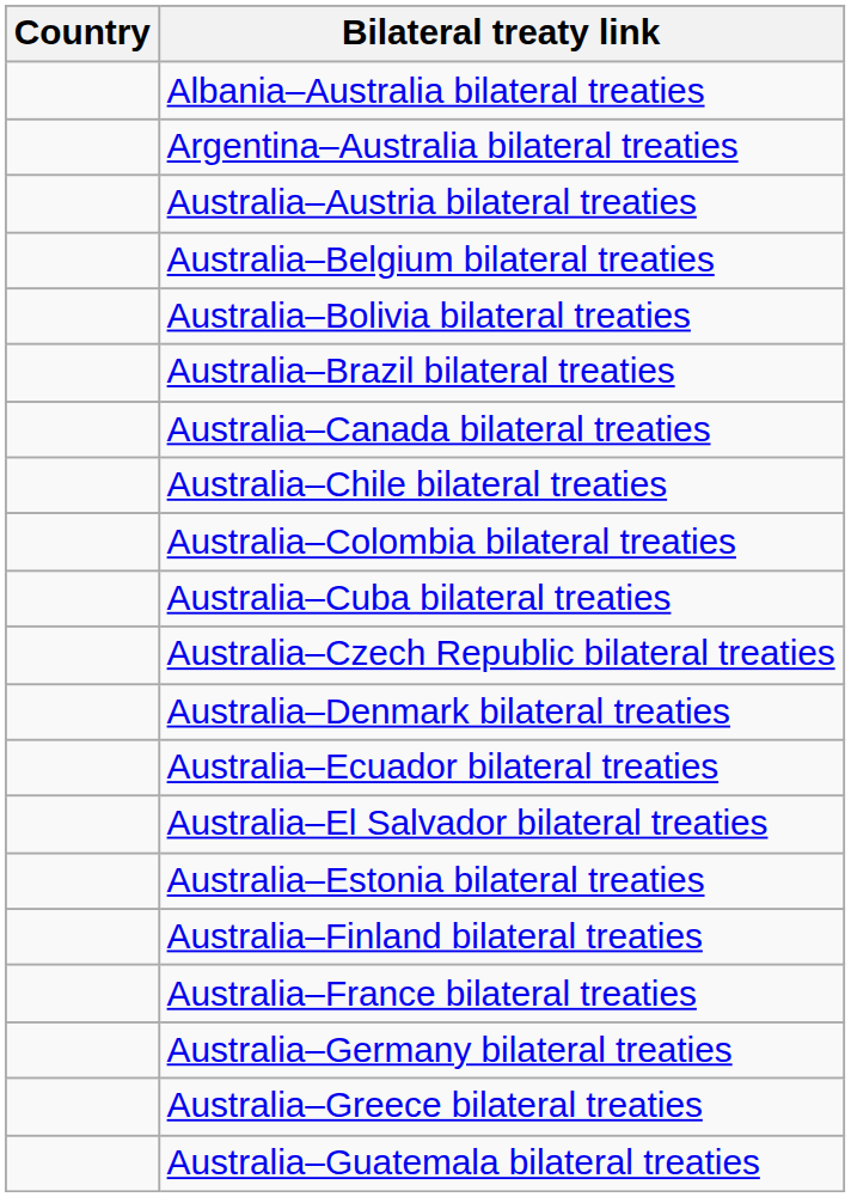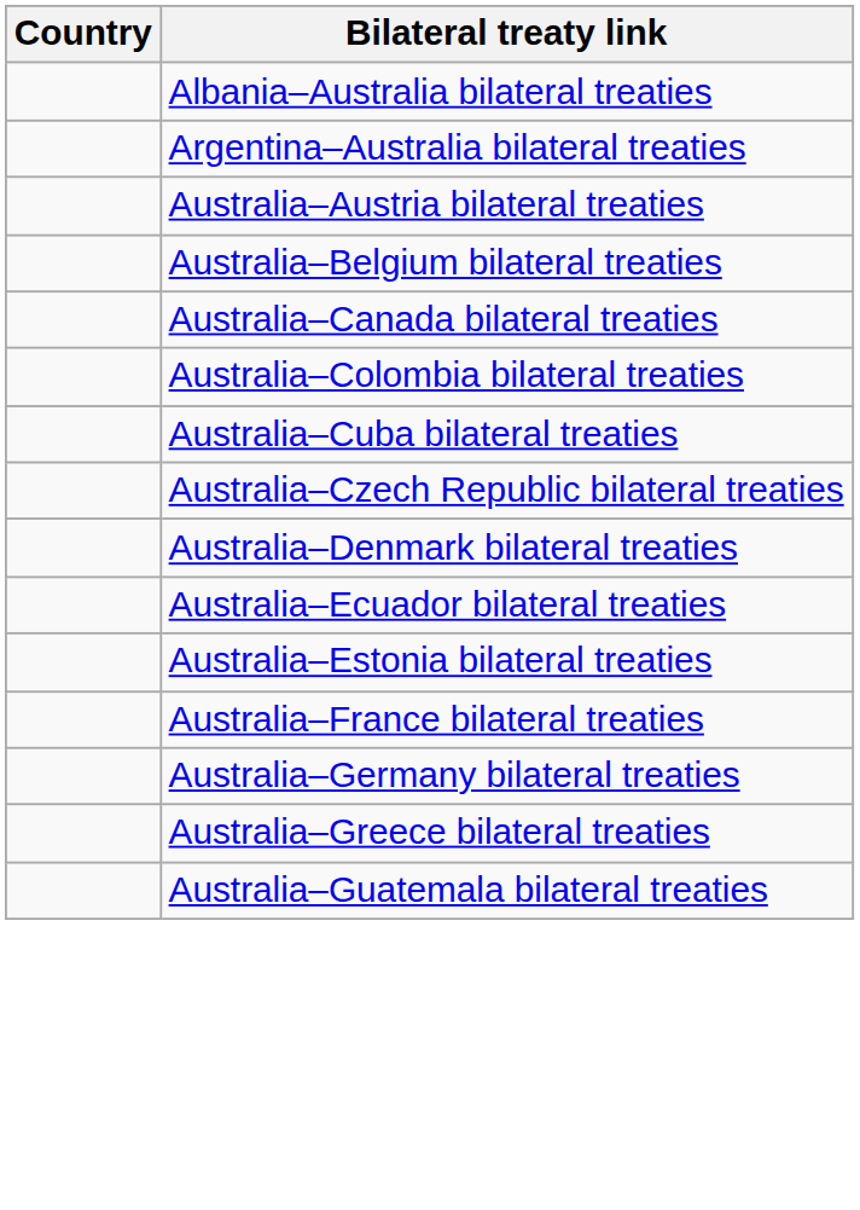 <table class="wikitable">
 <tr>
 <th>Country</th>
 <th>Bilateral treaty link</th>
 </tr>
 <tr>
 <td></td>
 <td><a href='#'>Albania–Australia bilateral treaties</a></td>
 </tr>
 <tr>
 <td></td>
 <td><a href='#'>Argentina–Australia bilateral treaties</a></td>
 </tr>
 <tr>
 <td></td>
 <td><a href='#'>Australia–Austria bilateral treaties</a></td>
 </tr>
 <tr>
 <td></td>
 <td><a href='#'>Australia–Belgium bilateral treaties</a></td>
 </tr>
 <tr>
 <td></td>
-<td><a href='#'>Australia–Bolivia bilateral treaties</a></td>
-</tr>
-<tr>
-<td></td>
-<td><a href='#'>Australia–Brazil bilateral treaties</a></td>
-</tr>
-<tr>
-<td></td>
 <td><a href='#'>Australia–Canada bilateral treaties</a></td>
-</tr>
-<tr>
-<td></td>
-<td><a href='#'>Australia–Chile bilateral treaties</a></td>
 </tr>
 <tr>
 <td></td>
 <td><a href='#'>Australia–Colombia bilateral treaties</a></td>
 </tr>
 <tr>
 <td></td>
 <td><a href='#'>Australia–Cuba bilateral treaties</a></td>
 </tr>
 <tr>
 <td></td>
 <td><a href='#'>Australia–Czech Republic bilateral treaties</a></td>
 </tr>
 <tr>
 <td></td>
 <td><a href='#'>Australia–Denmark bilateral treaties</a></td>
 </tr>
 <tr>
 <td></td>
 <td><a href='#'>Australia–Ecuador bilateral treaties</a></td>
 </tr>
 <tr>
 <td></td>
-<td><a href='#'>Australia–El Salvador bilateral treaties</a></td>
-</tr>
-<tr>
-<td></td>
 <td><a href='#'>Australia–Estonia bilateral treaties</a></td>
-</tr>
-<tr>
-<td></td>
-<td><a href='#'>Australia–Finland bilateral treaties</a></td>
 </tr>
 <tr>
 <td></td>
 <td><a href='#'>Australia–France bilateral treaties</a></td>
 </tr>
 <tr>
 <td></td>
 <td><a href='#'>Australia–Germany bilateral treaties</a></td>
 </tr>
 <tr>
 <td></td>
 <td><a href='#'>Australia–Greece bilateral treaties</a></td>
 </tr>
 <tr>
 <td></td>
 <td><a href='#'>Australia–Guatemala bilateral treaties</a></td>
 </tr>
 </table>
